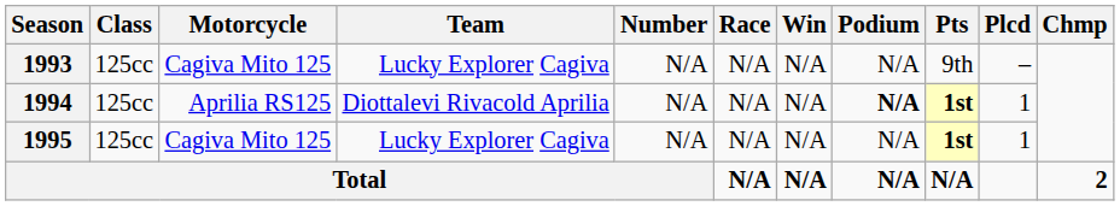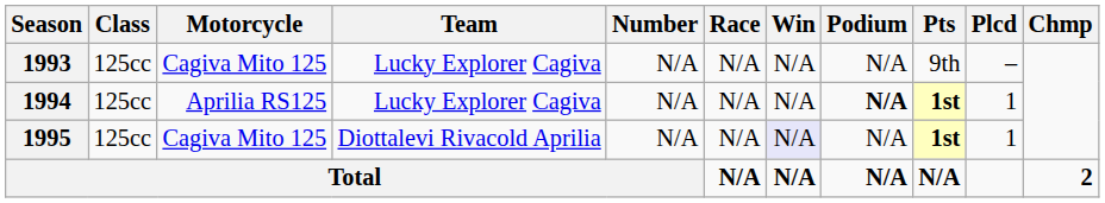 <table class="wikitable" style="font-size:100%; text-align:right">
 <tr>
 <th>Season</th>
 <th>Class</th>
 <th>Motorcycle</th>
 <th>Team</th>
 <th>Number</th>
 <th>Race</th>
 <th>Win</th>
 <th>Podium</th>
 <th>Pts</th>
 <th>Plcd</th>
 <th>Chmp</th>
 </tr>
 <tr>
 <th>1993</th>
 <td>125cc</td>
 <td><a href='#'>Cagiva Mito 125</a></td>
 <td><a href='#'>Lucky Explorer</a> <a href='#'>Cagiva</a></td>
 <td>N/A</td>
 <td>N/A</td>
 <td>N/A</td>
 <td>N/A</td>
 <td>9th</td>
 <td>–</td>
 </tr>
 <tr>
 <th>1994</th>
 <td>125cc</td>
 <td><a href='#'>Aprilia RS125</a></td>
-<td><a href='#'>Diottalevi Rivacold Aprilia</a></td>
+<td><a href='#'>Lucky Explorer</a> <a href='#'>Cagiva</a></td>
 <td>N/A</td>
 <td>N/A</td>
 <td>N/A</td>
 <td><strong>N/A</strong></td>
 <td style="background:#ffffbf;"><strong>1st</strong></td>
 <td>1</td>
 </tr>
 <tr>
 <th>1995</th>
 <td>125cc</td>
 <td><a href='#'>Cagiva Mito 125</a></td>
-<td><a href='#'>Lucky Explorer</a> <a href='#'>Cagiva</a></td>
+<td><a href='#'>Diottalevi Rivacold Aprilia</a></td>
 <td>N/A</td>
 <td>N/A</td>
-<td>N/A</td>
+<td style="background: lavender;">N/A</td>
 <td>N/A</td>
 <td style="background:#ffffbf;"><strong>1st</strong></td>
 <td>1</td>
 </tr>
 <tr>
 <th colspan=5>Total</th>
 <td><strong>N/A</strong></td>
 <td><strong>N/A</strong></td>
 <td><strong>N/A</strong></td>
 <td><strong>N/A</strong></td>
 <td></td>
 <td><strong>2</strong></td>
 </tr>
 </table>
